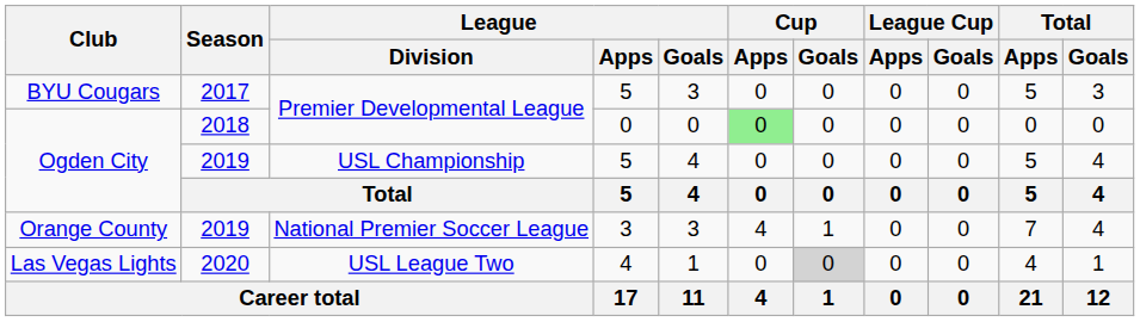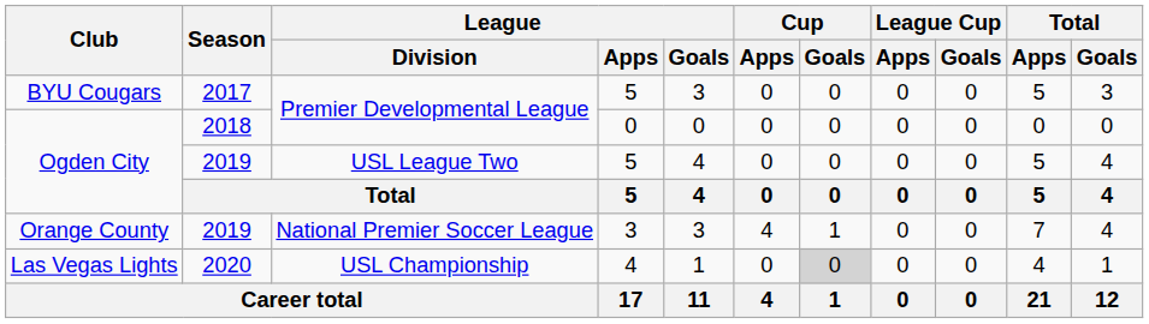 <table class="wikitable" style="text-align: center;">
 <tr>
 <th rowspan="2">Club</th>
 <th rowspan="2">Season</th>
 <th colspan="3">League</th>
 <th colspan="2">Cup</th>
 <th colspan="2">League Cup</th>
 <th colspan="2">Total</th>
 </tr>
 <tr>
 <th>Division</th>
 <th>Apps</th>
 <th>Goals</th>
 <th>Apps</th>
 <th>Goals</th>
 <th>Apps</th>
 <th>Goals</th>
 <th>Apps</th>
 <th>Goals</th>
 </tr>
 <tr>
 <td valign="center"><a href='#'>BYU Cougars</a></td>
 <td><a href='#'>2017</a></td>
 <td Rowspan="2"><a href='#'>Premier Developmental League</a></td>
 <td>5</td>
 <td>3</td>
 <td>0</td>
 <td>0</td>
 <td>0</td>
 <td>0</td>
 <td>5</td>
 <td>3</td>
 </tr>
 <tr>
 <td rowspan="3" valign="center"><a href='#'>Ogden City</a></td>
 <td><a href='#'>2018</a></td>
 <td>0</td>
 <td>0</td>
-<td style="background: lightgreen;">0</td>
+<td>0</td>
 <td>0</td>
 <td>0</td>
 <td>0</td>
 <td>0</td>
 <td>0</td>
 </tr>
 <tr>
 <td><a href='#'>2019</a></td>
-<td Rowspan="1"><a href='#'>USL Championship</a></td>
+<td Rowspan="1"><a href='#'>USL League Two</a></td>
 <td>5</td>
 <td>4</td>
 <td>0</td>
 <td>0</td>
 <td>0</td>
 <td>0</td>
 <td>5</td>
 <td>4</td>
 </tr>
 <tr>
 <th colspan="2">Total</th>
 <th>5</th>
 <th>4</th>
 <th>0</th>
 <th>0</th>
 <th>0</th>
 <th>0</th>
 <th>5</th>
 <th>4</th>
 </tr>
 <tr>
 <td valign="center"><a href='#'>Orange County</a></td>
 <td><a href='#'>2019</a></td>
 <td Rowspan="1"><a href='#'>National Premier Soccer League</a></td>
 <td>3</td>
 <td>3</td>
 <td>4</td>
 <td>1</td>
 <td>0</td>
 <td>0</td>
 <td>7</td>
 <td>4</td>
 </tr>
 <tr>
 <td valign="center"><a href='#'>Las Vegas Lights</a></td>
 <td><a href='#'>2020</a></td>
-<td Rowspan="1"><a href='#'>USL League Two</a></td>
+<td Rowspan="1"><a href='#'>USL Championship</a></td>
 <td>4</td>
 <td>1</td>
 <td>0</td>
 <td style="background: lightgrey;">0</td>
 <td>0</td>
 <td>0</td>
 <td>4</td>
 <td>1</td>
 </tr>
 <tr>
 <th colspan="3">Career total</th>
 <th>17</th>
 <th>11</th>
 <th>4</th>
 <th>1</th>
 <th>0</th>
 <th>0</th>
 <th>21</th>
 <th>12</th>
 </tr>
 </table>
